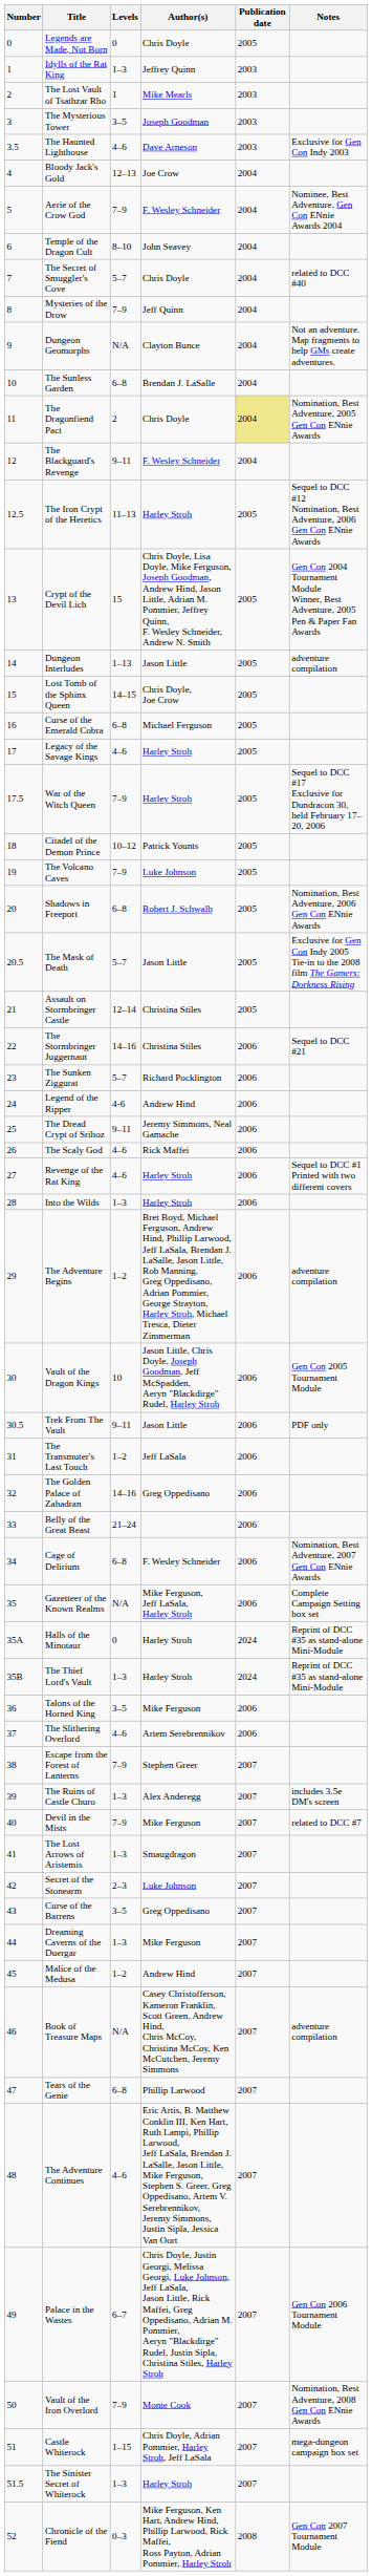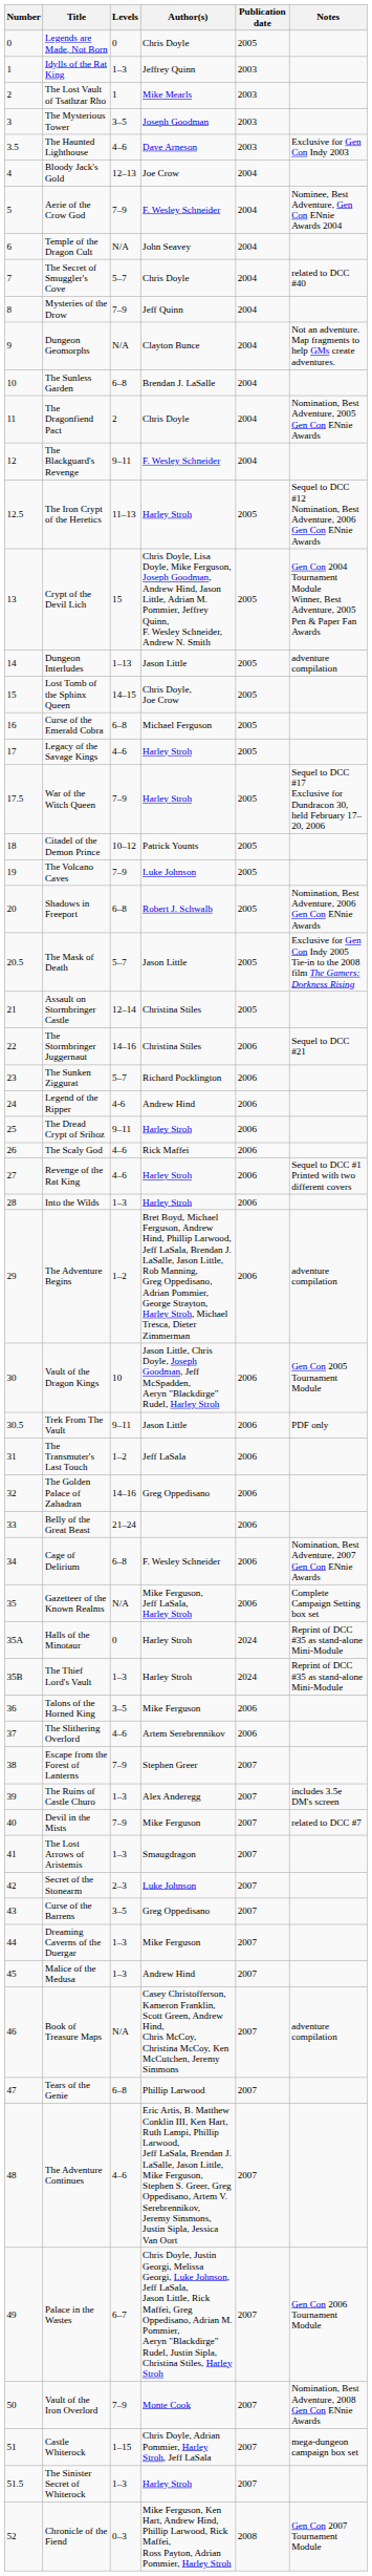 <table class="wikitable sortable">
 <tr>
 <th>Number</th>
 <th>Title</th>
 <th>Levels</th>
 <th>Author(s)</th>
 <th>Publication date</th>
 <th>Notes</th>
 </tr>
 <tr>
 <td>0</td>
 <td><a href='#'>Legends are Made, Not Born</a></td>
 <td>0</td>
 <td>Chris Doyle</td>
 <td>2005</td>
 <td> </td>
 </tr>
 <tr>
 <td>1</td>
 <td><a href='#'>Idylls of the Rat King</a></td>
 <td>1–3</td>
 <td>Jeffrey Quinn</td>
 <td>2003</td>
 <td> </td>
 </tr>
 <tr>
 <td>2</td>
 <td>The Lost Vault of Tsathzar Rho</td>
 <td>1</td>
 <td><a href='#'>Mike Mearls</a></td>
 <td>2003</td>
 <td> </td>
 </tr>
 <tr>
 <td>3</td>
 <td>The Mysterious Tower</td>
 <td>3–5</td>
 <td><a href='#'>Joseph Goodman</a></td>
 <td>2003</td>
 <td> </td>
 </tr>
 <tr>
 <td>3.5</td>
 <td>The Haunted Lighthouse</td>
 <td>4–6</td>
 <td><a href='#'>Dave Arneson</a></td>
 <td>2003</td>
 <td>Exclusive for <a href='#'>Gen Con</a> Indy 2003</td>
 </tr>
 <tr>
 <td>4</td>
 <td>Bloody Jack's Gold</td>
 <td>12–13</td>
 <td>Joe Crow</td>
 <td>2004</td>
 <td> </td>
 </tr>
 <tr>
 <td>5</td>
 <td>Aerie of the Crow God</td>
 <td>7–9</td>
 <td><a href='#'>F. Wesley Schneider</a></td>
 <td>2004</td>
 <td>Nominee, Best Adventure, <a href='#'>Gen Con</a> ENnie Awards 2004</td>
 </tr>
 <tr>
 <td>6</td>
 <td>Temple of the Dragon Cult</td>
-<td>8–10</td>
+<td>N/A</td>
 <td>John Seavey</td>
 <td>2004</td>
 <td> </td>
 </tr>
 <tr>
 <td>7</td>
 <td>The Secret of Smuggler's Cove</td>
 <td>5–7</td>
 <td>Chris Doyle</td>
 <td>2004</td>
 <td>related to DCC #40</td>
 </tr>
 <tr>
 <td>8</td>
 <td>Mysteries of the Drow</td>
 <td>7–9</td>
 <td>Jeff Quinn</td>
 <td>2004</td>
 <td> </td>
 </tr>
 <tr>
 <td>9</td>
 <td>Dungeon Geomorphs</td>
 <td>N/A</td>
 <td>Clayton Bunce</td>
 <td>2004</td>
 <td>Not an adventure. <br> Map fragments to help <a href='#'>GMs</a> create adventures.</td>
 </tr>
 <tr>
 <td>10</td>
 <td>The Sunless Garden</td>
 <td>6–8</td>
 <td>Brendan J. LaSalle</td>
 <td>2004</td>
 </tr>
 <tr>
 <td>11</td>
 <td>The Dragonfiend Pact</td>
 <td>2</td>
 <td>Chris Doyle</td>
-<td style="background: khaki;">2004</td>
+<td>2004</td>
 <td>Nomination, Best Adventure, 2005 <a href='#'>Gen Con</a> ENnie Awards</td>
 </tr>
 <tr>
 <td>12</td>
 <td>The Blackguard's Revenge</td>
 <td>9–11</td>
 <td><a href='#'>F. Wesley Schneider</a></td>
 <td>2004</td>
 <td> </td>
 </tr>
 <tr>
 <td>12.5</td>
 <td>The Iron Crypt of the Heretics</td>
 <td>11–13</td>
 <td><a href='#'>Harley Stroh</a></td>
 <td>2005</td>
 <td>Sequel to DCC #12<br>Nomination, Best Adventure, 2006 <a href='#'>Gen Con</a> ENnie Awards</td>
 </tr>
 <tr>
 <td>13</td>
 <td>Crypt of the Devil Lich</td>
 <td>15</td>
 <td>Chris Doyle, Lisa Doyle, Mike Ferguson, <a href='#'>Joseph Goodman</a>,<br>Andrew Hind, Jason Little, Adrian M. Pommier, Jeffrey Quinn,<br>F. Wesley Schneider, Andrew N. Smith</td>
 <td>2005</td>
 <td><a href='#'>Gen Con</a> 2004 Tournament Module<br>Winner, Best Adventure, 2005 Pen & Paper Fan Awards</td>
 </tr>
 <tr>
 <td>14</td>
 <td>Dungeon Interludes</td>
 <td>1–13</td>
 <td>Jason Little</td>
 <td>2005</td>
 <td>adventure compilation</td>
 </tr>
 <tr>
 <td>15</td>
 <td>Lost Tomb of the Sphinx Queen</td>
 <td>14–15</td>
 <td>Chris Doyle,<br>Joe Crow</td>
 <td>2005</td>
 <td> </td>
 </tr>
 <tr>
 <td>16</td>
 <td>Curse of the Emerald Cobra</td>
 <td>6–8</td>
 <td>Michael Ferguson</td>
 <td>2005</td>
 <td> </td>
 </tr>
 <tr>
 <td>17</td>
 <td>Legacy of the Savage Kings</td>
 <td>4–6</td>
 <td><a href='#'>Harley Stroh</a></td>
 <td>2005</td>
 <td> </td>
 </tr>
 <tr>
 <td>17.5</td>
 <td>War of the Witch Queen</td>
 <td>7–9</td>
 <td><a href='#'>Harley Stroh</a></td>
 <td>2005</td>
 <td>Sequel to DCC #17<br>Exclusive for Dundracon 30, held February 17–20, 2006</td>
 </tr>
 <tr>
 <td>18</td>
 <td>Citadel of the Demon Prince</td>
 <td>10–12</td>
 <td>Patrick Younts</td>
 <td>2005</td>
 <td> </td>
 </tr>
 <tr>
 <td>19</td>
 <td>The Volcano Caves</td>
 <td>7–9</td>
 <td><a href='#'>Luke Johnson</a></td>
 <td>2005</td>
 <td> </td>
 </tr>
 <tr>
 <td>20</td>
 <td>Shadows in Freeport</td>
 <td>6–8</td>
 <td><a href='#'>Robert J. Schwalb</a></td>
 <td>2005</td>
 <td>Nomination, Best Adventure, 2006 <a href='#'>Gen Con</a> ENnie Awards</td>
 </tr>
 <tr>
 <td>20.5</td>
 <td>The Mask of Death</td>
 <td>5–7</td>
 <td>Jason Little</td>
 <td>2005</td>
 <td>Exclusive for <a href='#'>Gen Con</a> Indy 2005<br>Tie-in to the 2008 film <em><a href='#'>The Gamers: Dorkness Rising</a></em></td>
 </tr>
 <tr>
 <td>21</td>
 <td>Assault on Stormbringer Castle</td>
 <td>12–14</td>
 <td>Christina Stiles</td>
 <td>2005</td>
 <td> </td>
 </tr>
 <tr>
 <td>22</td>
 <td>The Stormbringer Juggernaut</td>
 <td>14–16</td>
 <td>Christina Stiles</td>
 <td>2006</td>
 <td>Sequel to DCC #21</td>
 </tr>
 <tr>
 <td>23</td>
 <td>The Sunken Ziggurat</td>
 <td>5–7</td>
 <td>Richard Pocklington</td>
 <td>2006</td>
 <td> </td>
 </tr>
 <tr>
 <td>24</td>
 <td>Legend of the Ripper</td>
 <td>4-6</td>
 <td>Andrew Hind</td>
 <td>2006</td>
 <td> </td>
 </tr>
 <tr>
 <td>25</td>
 <td>The Dread Crypt of Srihoz</td>
 <td>9–11</td>
-<td>Jeremy Simmons, Neal Gamache</td>
+<td><a href='#'>Harley Stroh</a></td>
 <td>2006</td>
 <td> </td>
 </tr>
 <tr>
 <td>26</td>
 <td>The Scaly God</td>
 <td>4–6</td>
 <td>Rick Maffei</td>
 <td>2006</td>
 <td> </td>
 </tr>
 <tr>
 <td>27</td>
 <td>Revenge of the Rat King</td>
 <td>4–6</td>
 <td><a href='#'>Harley Stroh</a></td>
 <td>2006</td>
 <td>Sequel to DCC #1<br>Printed with two different covers</td>
 </tr>
 <tr>
 <td>28</td>
 <td>Into the Wilds</td>
 <td>1–3</td>
 <td><a href='#'>Harley Stroh</a></td>
 <td>2006</td>
 <td> </td>
 </tr>
 <tr>
 <td>29</td>
 <td>The Adventure Begins</td>
 <td>1–2</td>
 <td>Bret Boyd, Michael Ferguson, Andrew Hind, Phillip Larwood,<br>Jeff LaSala, Brendan J. LaSalle, Jason Little, Rob Manning,<br>Greg Oppedisano, Adrian Pommier, George Strayton,<br><a href='#'>Harley Stroh</a>, Michael Tresca, Dieter Zimmerman</td>
 <td>2006</td>
 <td>adventure compilation</td>
 </tr>
 <tr>
 <td>30</td>
 <td>Vault of the Dragon Kings</td>
 <td>10</td>
 <td>Jason Little, Chris Doyle, <a href='#'>Joseph Goodman</a>, Jeff McSpadden,<br>Aeryn "Blackdirge" Rudel, <a href='#'>Harley Stroh</a></td>
 <td>2006</td>
 <td><a href='#'>Gen Con</a> 2005 Tournament Module</td>
 </tr>
 <tr>
 <td>30.5</td>
 <td>Trek From The Vault</td>
 <td>9–11</td>
 <td>Jason Little</td>
 <td>2006</td>
 <td>PDF only</td>
 </tr>
 <tr>
 <td>31</td>
 <td>The Transmuter's Last Touch</td>
 <td>1–2</td>
 <td>Jeff LaSala</td>
 <td>2006</td>
 <td> </td>
 </tr>
 <tr>
 <td>32</td>
 <td>The Golden Palace of Zahadran</td>
 <td>14–16</td>
 <td>Greg Oppedisano</td>
 <td>2006</td>
 <td> </td>
 </tr>
 <tr>
 <td>33</td>
 <td>Belly of the Great Beast</td>
 <td>21–24</td>
 <td Brendan J. LaSalle> </td>
 <td>2006</td>
 </tr>
 <tr>
 <td>34</td>
 <td>Cage of Delirium</td>
 <td>6–8</td>
 <td>F. Wesley Schneider</td>
 <td>2006</td>
 <td>Nomination, Best Adventure, 2007 <a href='#'>Gen Con</a> ENnie Awards</td>
 </tr>
 <tr>
 <td>35</td>
 <td>Gazetteer of the Known Realms</td>
 <td>N/A</td>
 <td>Mike Ferguson,<br>Jeff LaSala,<br><a href='#'>Harley Stroh</a></td>
 <td>2006</td>
 <td>Complete Campaign Setting box set</td>
 </tr>
 <tr>
 <td>35A</td>
 <td>Halls of the Minotaur</td>
 <td>0</td>
 <td>Harley Stroh</td>
 <td>2024</td>
 <td>Reprint of DCC #35 as stand-alone Mini-Module</td>
 </tr>
 <tr>
 <td>35B</td>
 <td>The Thief Lord's Vault</td>
 <td>1–3</td>
 <td>Harley Stroh</td>
 <td>2024</td>
 <td>Reprint of DCC #35 as stand-alone Mini-Module</td>
 </tr>
 <tr>
 <td>36</td>
 <td>Talons of the Horned King</td>
 <td>3–5</td>
 <td>Mike Ferguson</td>
 <td>2006</td>
 <td> </td>
 </tr>
 <tr>
 <td>37</td>
 <td>The Slithering Overlord</td>
 <td>4–6</td>
 <td>Artem Serebrennikov</td>
 <td>2006</td>
 <td> </td>
 </tr>
 <tr>
 <td>38</td>
 <td>Escape from the Forest of Lanterns</td>
 <td>7–9</td>
 <td>Stephen Greer</td>
 <td>2007</td>
 <td> </td>
 </tr>
 <tr>
 <td>39</td>
 <td>The Ruins of Castle Churo</td>
 <td>1–3</td>
 <td>Alex Anderegg</td>
 <td>2007</td>
 <td>includes 3.5e DM's screen</td>
 </tr>
 <tr>
 <td>40</td>
 <td>Devil in the Mists</td>
 <td>7–9</td>
 <td>Mike Ferguson</td>
 <td>2007</td>
 <td>related to DCC #7</td>
 </tr>
 <tr>
 <td>41</td>
 <td>The Lost Arrows of Aristemis</td>
 <td>1–3</td>
 <td>Smaugdragon</td>
 <td>2007</td>
 <td> </td>
 </tr>
 <tr>
 <td>42</td>
 <td>Secret of the Stonearm</td>
 <td>2–3</td>
 <td><a href='#'>Luke Johnson</a></td>
 <td>2007</td>
 <td> </td>
 </tr>
 <tr>
 <td>43</td>
 <td>Curse of the Barrens</td>
 <td>3–5</td>
 <td>Greg Oppedisano</td>
 <td>2007</td>
 <td> </td>
 </tr>
 <tr>
 <td>44</td>
 <td>Dreaming Caverns of the Duergar</td>
 <td>1–3</td>
 <td>Mike Ferguson</td>
 <td>2007</td>
 <td> </td>
 </tr>
 <tr>
 <td>45</td>
 <td>Malice of the Medusa</td>
-<td>1–2</td>
+<td>1–3</td>
 <td>Andrew Hind</td>
 <td>2007</td>
 <td> </td>
 </tr>
 <tr>
 <td>46</td>
 <td>Book of Treasure Maps</td>
 <td>N/A</td>
 <td>Casey Christofferson, Kameron Franklin, Scott Green, Andrew Hind,<br>Chris McCoy, Christina McCoy, Ken McCutchen, Jeremy Simmons</td>
 <td>2007</td>
 <td>adventure compilation</td>
 </tr>
 <tr>
 <td>47</td>
 <td>Tears of the Genie</td>
 <td>6–8</td>
 <td>Phillip Larwood</td>
 <td>2007</td>
 <td> </td>
 </tr>
 <tr>
 <td>48</td>
 <td>The Adventure Continues</td>
 <td>4–6</td>
 <td>Eric Artis, B. Matthew Conklin III, Ken Hart, Ruth Lampi, Phillip Larwood,<br>Jeff LaSala, Brendan J. LaSalle, Jason Little, Mike Ferguson,<br>Stephen S. Greer, Greg Oppedisano, Artem V. Serebrennikov,<br>Jeremy Simmons, Justin Sipla, Jessica Van Oort</td>
 <td>2007</td>
 <td> </td>
 </tr>
 <tr>
 <td>49</td>
 <td>Palace in the Wastes</td>
 <td>6–7</td>
 <td>Chris Doyle, Justin Georgi, Melissa Georgi, <a href='#'>Luke Johnson</a>, Jeff LaSala,<br>Jason Little, Rick Maffei, Greg Oppedisano, Adrian M. Pommier,<br>Aeryn "Blackdirge" Rudel, Justin Sipla, Christina Stiles, <a href='#'>Harley Stroh</a></td>
 <td>2007</td>
 <td><a href='#'>Gen Con</a> 2006 Tournament Module</td>
 </tr>
 <tr>
 <td>50</td>
 <td>Vault of the Iron Overlord</td>
 <td>7–9</td>
 <td><a href='#'>Monte Cook</a></td>
 <td>2007</td>
 <td>Nomination, Best Adventure, 2008 <a href='#'>Gen Con</a> ENnie Awards</td>
 </tr>
 <tr>
 <td>51</td>
 <td>Castle Whiterock</td>
 <td>1–15</td>
 <td>Chris Doyle, Adrian Pommier, <a href='#'>Harley Stroh</a>, Jeff LaSala</td>
 <td>2007</td>
 <td>mega-dungeon campaign box set</td>
 </tr>
 <tr>
 <td>51.5</td>
 <td>The Sinister Secret of Whiterock</td>
 <td>1–3</td>
 <td><a href='#'>Harley Stroh</a></td>
 <td>2007</td>
 <td> </td>
 </tr>
 <tr>
 <td>52</td>
 <td>Chronicle of the Fiend</td>
 <td>0–3</td>
 <td>Mike Ferguson, Ken Hart, Andrew Hind, Phillip Larwood, Rick Maffei,<br>Ross Payton, Adrian Pommier, <a href='#'>Harley Stroh</a></td>
 <td>2008</td>
 <td><a href='#'>Gen Con</a> 2007 Tournament Module</td>
 </tr>
 </table>
